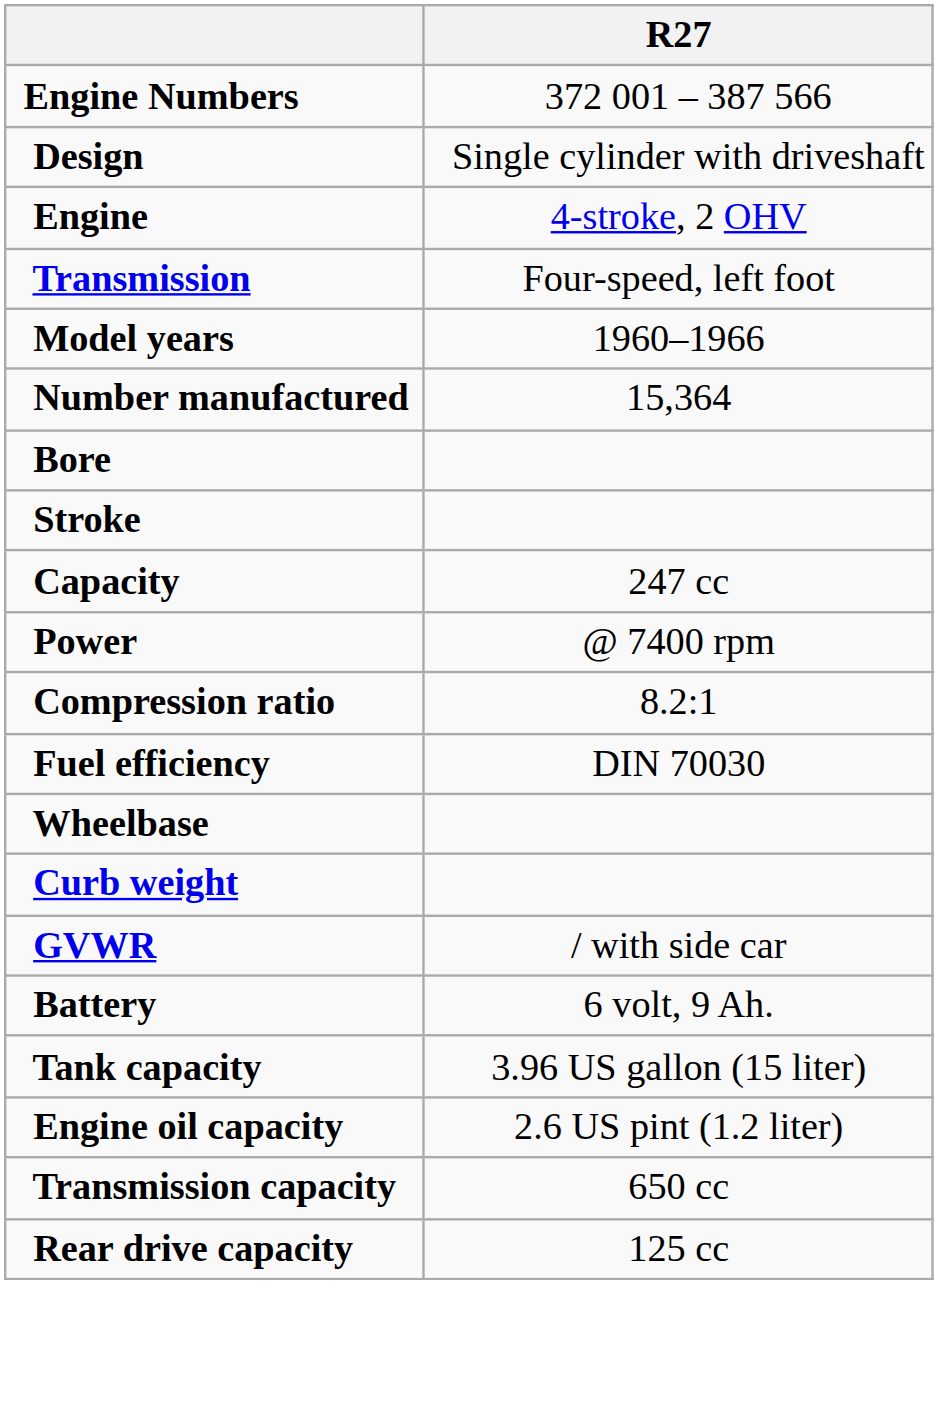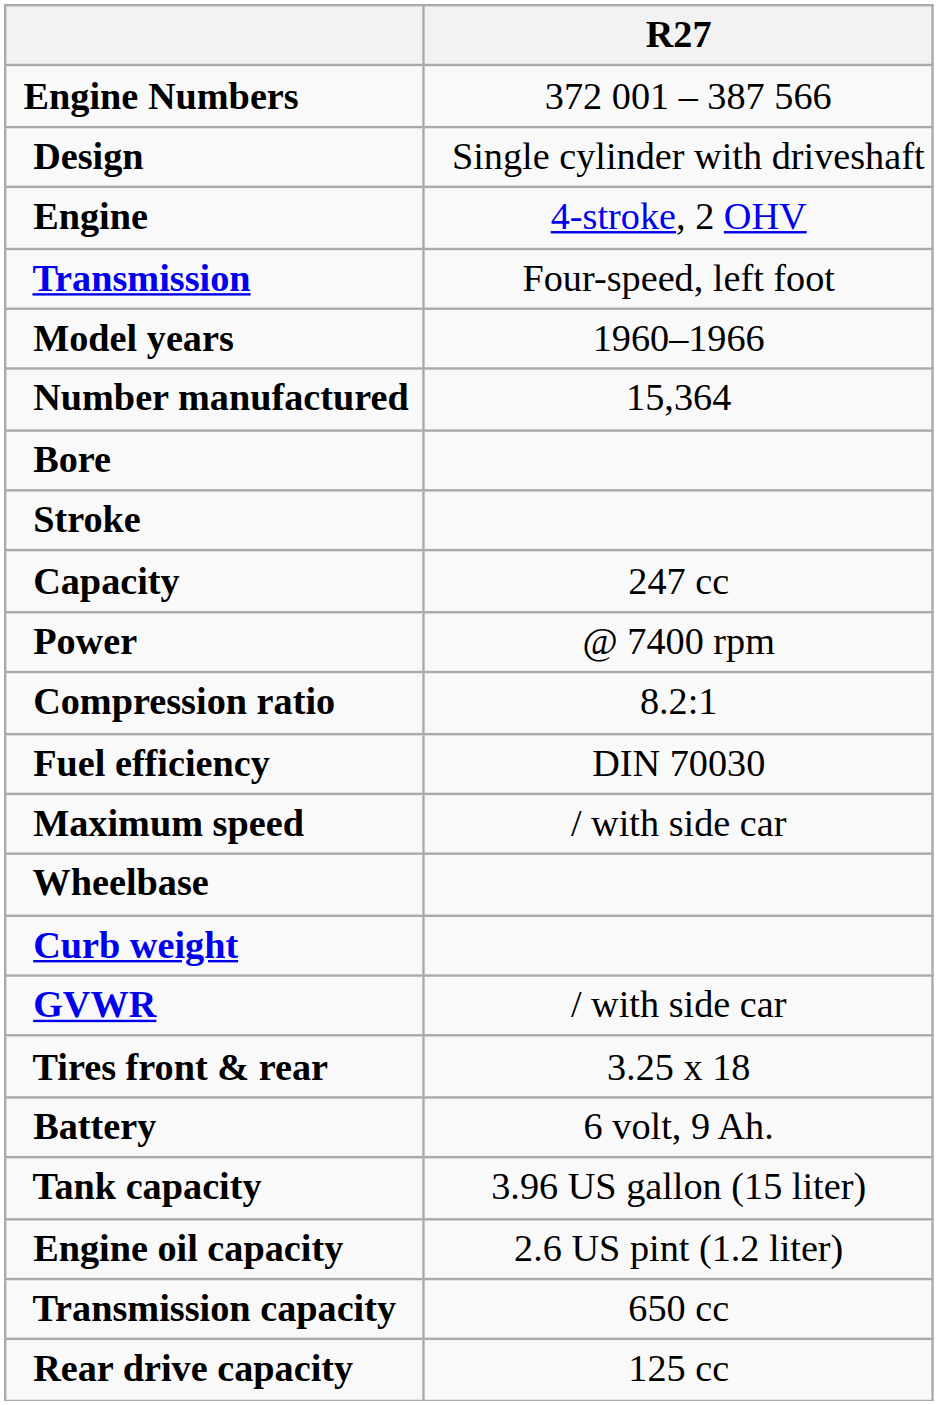 <table class="wikitable">
 <tr>
 <th> </th>
 <th>R27</th>
 </tr>
 <tr>
 <td><strong> Engine Numbers</strong></td>
 <td colspan= " 1 " align= " center ">  372 001 – 387 566</td>
 </tr>
 <tr>
 <td><strong>  Design</strong></td>
 <td colspan= " 1 " align= " center ">  Single cylinder with driveshaft</td>
 </tr>
 <tr>
 <td><strong>  Engine </strong></td>
 <td colspan= " 1 " align= " center "><a href='#'>4-stroke</a>, 2 <a href='#'>OHV</a></td>
 </tr>
 <tr>
 <td><strong>  <a href='#'>Transmission</a> </strong></td>
 <td colspan= " 1 " align= " center ">Four-speed, left foot</td>
 </tr>
 <tr>
 <td><strong>  Model years </strong></td>
 <td colspan= " 1 " align= " center ">1960–1966</td>
 </tr>
 <tr>
 <td><strong>  Number manufactured </strong></td>
 <td colspan= " 1 " align= " center ">15,364</td>
 </tr>
 <tr>
 <td><strong>  Bore</strong></td>
 <td colspan= " 1 " align= " center "></td>
 </tr>
 <tr>
 <td><strong>  Stroke </strong></td>
 <td colspan= " 1 " align= " center "></td>
 </tr>
 <tr>
 <td><strong>  Capacity </strong></td>
 <td colspan= " 1 " align= " center ">247 cc</td>
 </tr>
 <tr>
 <td><strong>  Power </strong></td>
 <td colspan= " 1 " align= " center "> @ 7400 rpm</td>
 </tr>
 <tr>
 <td><strong>  Compression ratio</strong></td>
 <td colspan= " 1 " align= " center ">8.2:1</td>
 </tr>
 <tr>
 <td><strong>  Fuel efficiency</strong></td>
 <td colspan= " 1 " align= " center "> DIN 70030</td>
 </tr>
 <tr>
+<td><strong>  Maximum speed  </strong></td>
+<td colspan= " 1 " align= " center "> / with side car </td>
+</tr>
+<tr>
 <td><strong>  Wheelbase</strong></td>
 <td colspan= " 1 " align= " center "></td>
 </tr>
 <tr>
 <td><strong>  <a href='#'>Curb weight</a></strong></td>
 <td colspan= " 1 " align= " center "></td>
 </tr>
 <tr>
 <td><strong>  <a href='#'>GVWR</a></strong></td>
 <td colspan= " 1 " align= " center "> / with side car </td>
+</tr>
+<tr>
+<td><strong>  Tires front & rear </strong></td>
+<td colspan= " 1 " align= " center ">3.25 x 18</td>
 </tr>
 <tr>
 <td><strong>  Battery</strong></td>
 <td colspan= " 1 " align= " center ">6 volt, 9 Ah.</td>
 </tr>
 <tr>
 <td><strong>  Tank capacity</strong></td>
 <td colspan= " 1 " align= " center ">3.96 US gallon (15 liter)</td>
 </tr>
 <tr>
 <td><strong>  Engine oil capacity</strong></td>
 <td colspan= " 1 " align= " center ">2.6 US pint (1.2 liter)</td>
 </tr>
 <tr>
 <td><strong>  Transmission capacity  </strong></td>
 <td colspan= " 1 " align= " center ">650 cc</td>
 </tr>
 <tr>
 <td><strong>  Rear drive capacity</strong></td>
 <td colspan= " 1 " align= " center ">125 cc</td>
 </tr>
 </table>
